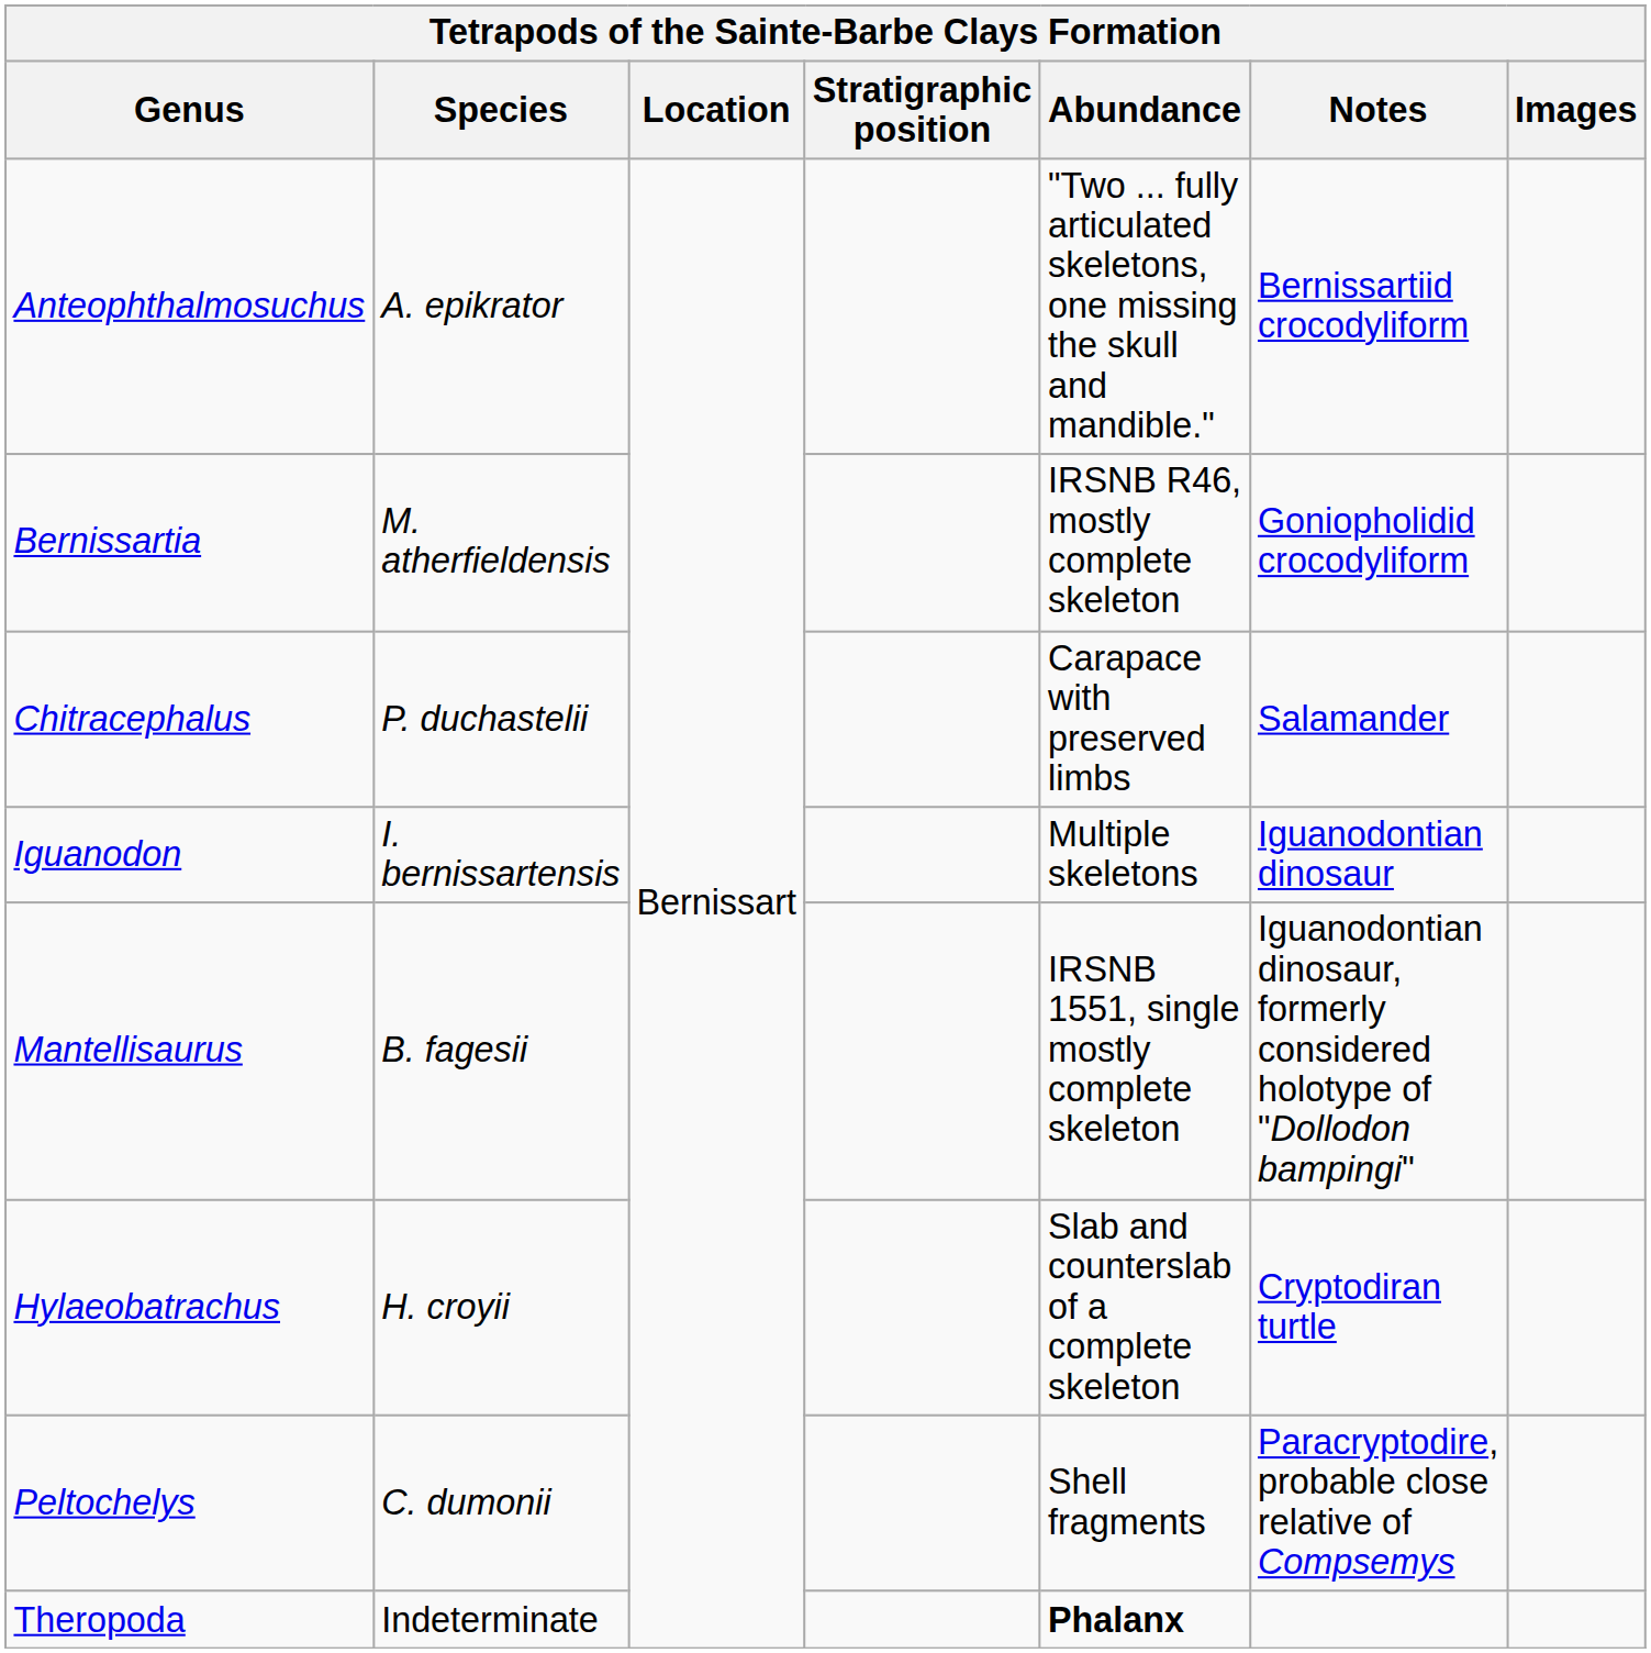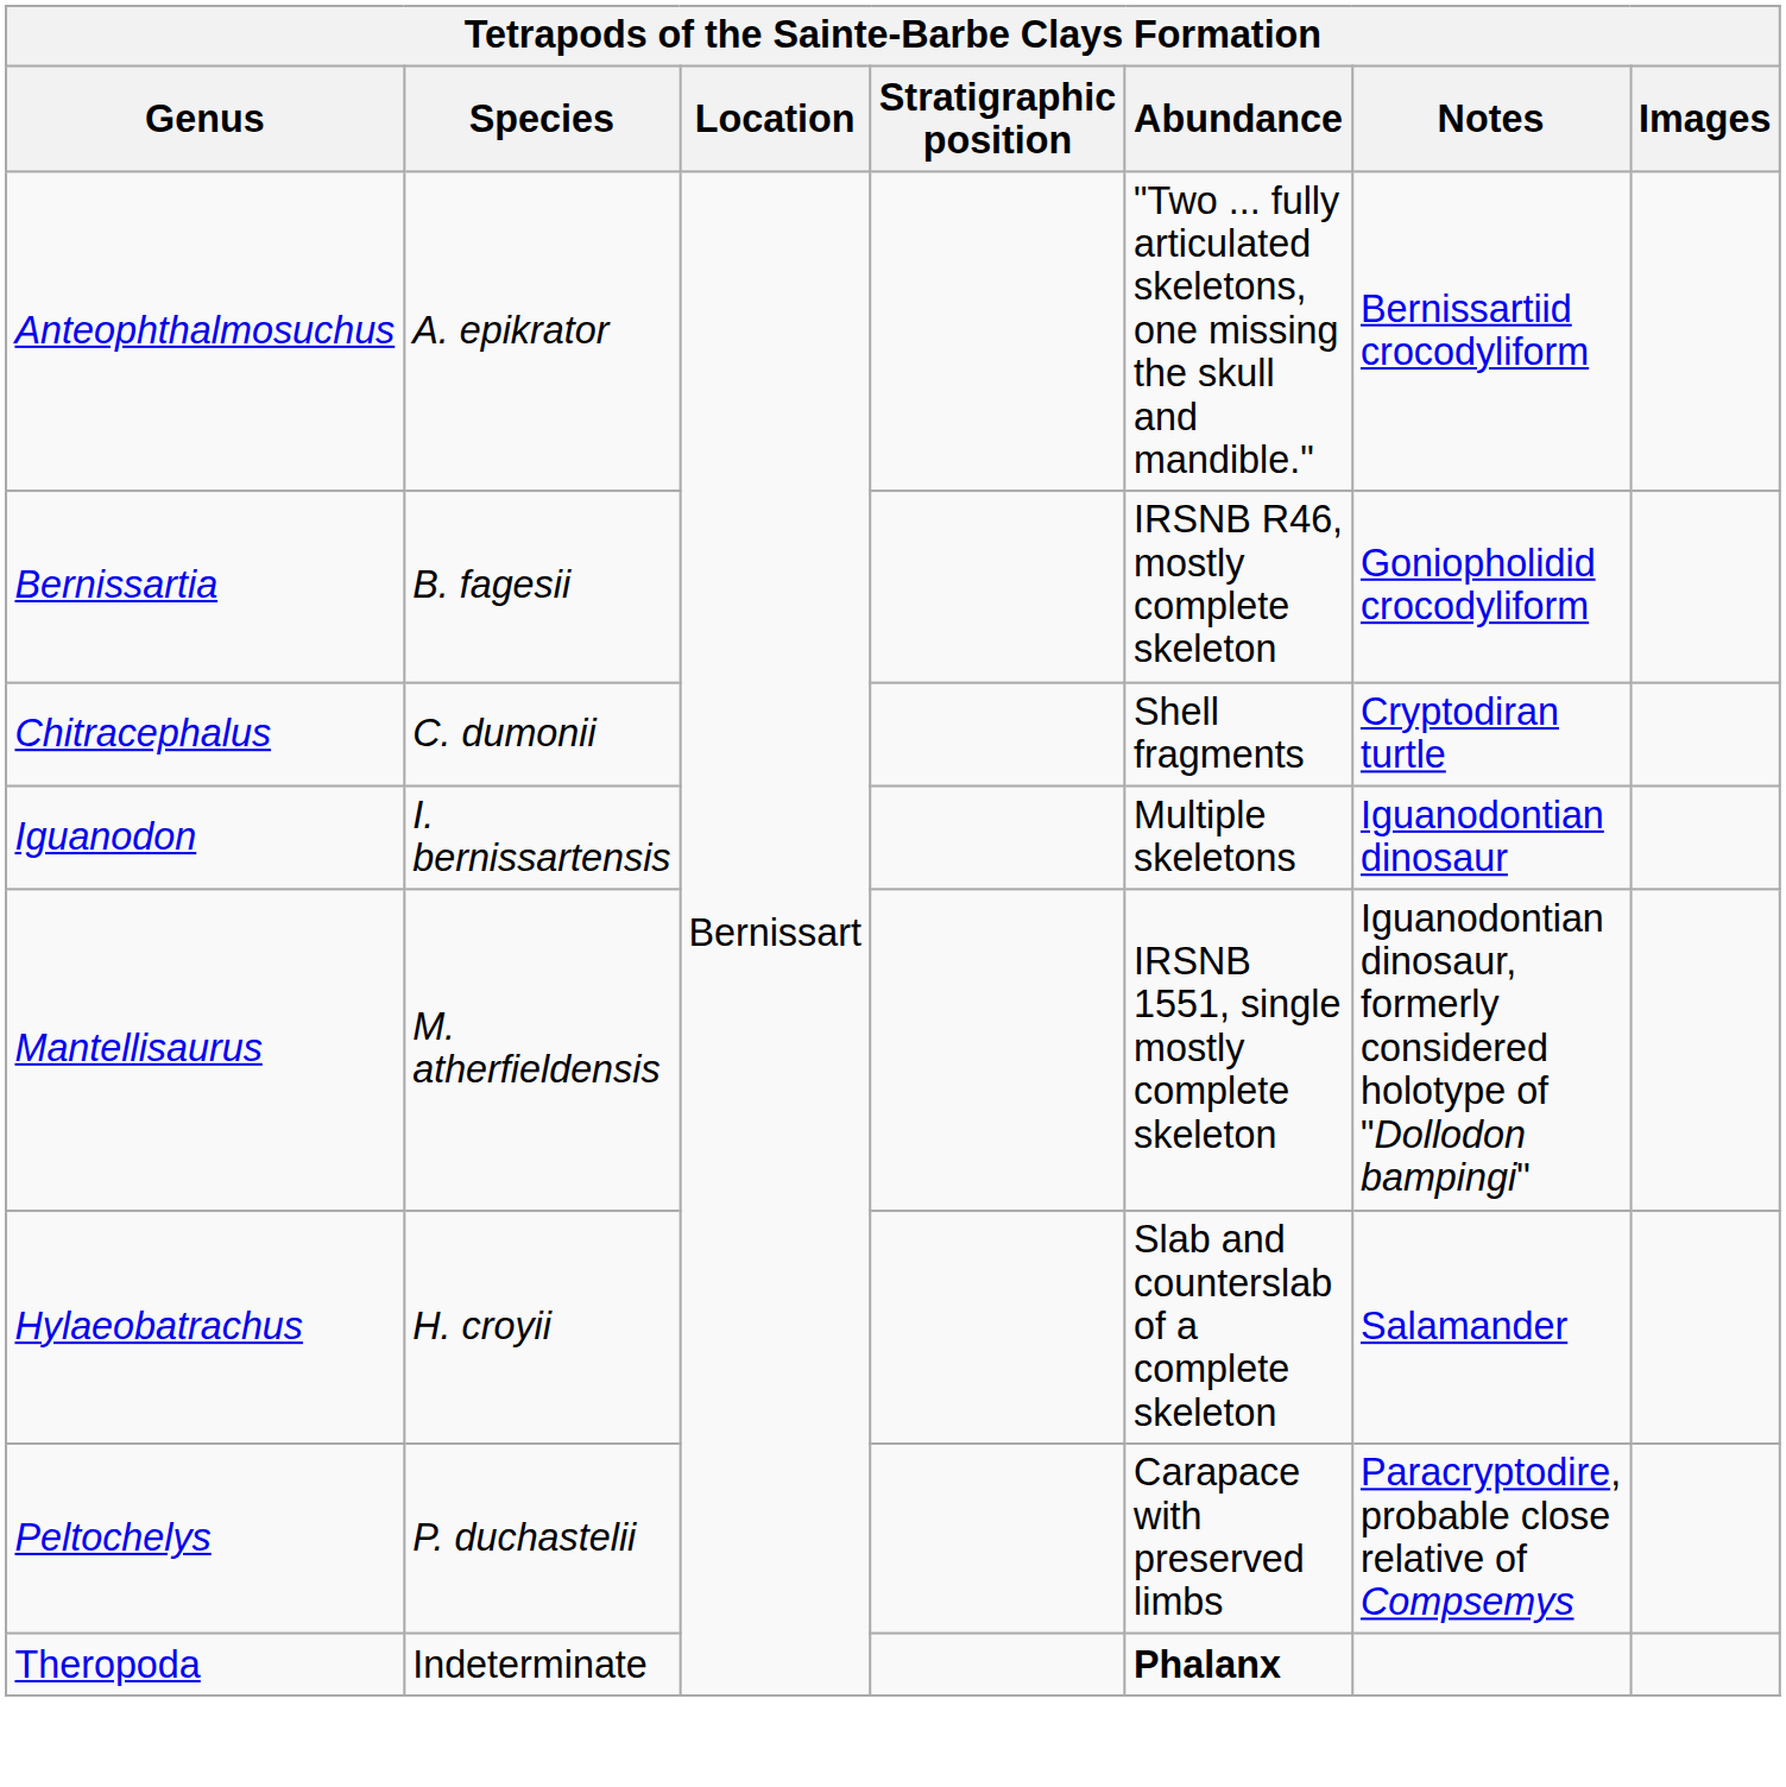 <table class="wikitable sortable">
 <tr>
 <th colspan="7" align="center"><strong>Tetrapods of the Sainte-Barbe Clays Formation</strong></th>
 </tr>
 <tr>
 <th>Genus</th>
 <th>Species</th>
 <th>Location</th>
 <th>Stratigraphic position</th>
 <th>Abundance</th>
 <th>Notes</th>
 <th>Images</th>
 </tr>
 <tr>
 <td><em><a href='#'>Anteophthalmosuchus</a></em></td>
 <td><em>A. epikrator</em></td>
 <td rowspan="8">Bernissart</td>
 <td></td>
 <td>"Two ... fully articulated skeletons, one missing the skull and mandible."</td>
 <td><a href='#'>Bernissartiid</a> <a href='#'>crocodyliform</a></td>
 <td></td>
 </tr>
 <tr>
 <td><em><a href='#'>Bernissartia</a></em></td>
-<td><em>M. atherfieldensis</em></td>
+<td><em>B. fagesii</em></td>
 <td></td>
 <td>IRSNB R46, mostly complete skeleton</td>
 <td><a href='#'>Goniopholidid</a> <a href='#'>crocodyliform</a></td>
 <td></td>
 </tr>
 <tr>
 <td><em><a href='#'>Chitracephalus</a></em></td>
-<td><em>P. duchastelii</em></td>
+<td><em>C. dumonii</em></td>
 <td></td>
-<td>Carapace with preserved limbs</td>
-<td><a href='#'>Salamander</a></td>
+<td>Shell fragments</td>
+<td><a href='#'>Cryptodiran</a> <a href='#'>turtle</a></td>
 <td></td>
 </tr>
 <tr>
 <td><em><a href='#'>Iguanodon</a></em></td>
 <td><em>I. bernissartensis</em></td>
 <td></td>
 <td>Multiple skeletons</td>
 <td><a href='#'>Iguanodontian</a> <a href='#'>dinosaur</a></td>
 <td></td>
 </tr>
 <tr>
 <td><em><a href='#'>Mantellisaurus</a></em></td>
-<td><em>B. fagesii</em></td>
+<td><em>M. atherfieldensis</em></td>
 <td></td>
 <td>IRSNB 1551, single mostly complete skeleton</td>
 <td>Iguanodontian dinosaur, formerly considered holotype of "<em>Dollodon bampingi</em>"</td>
 <td></td>
 </tr>
 <tr>
 <td><em><a href='#'>Hylaeobatrachus</a></em></td>
 <td><em>H. croyii</em></td>
 <td></td>
 <td>Slab and counterslab of a complete skeleton</td>
-<td><a href='#'>Cryptodiran</a> <a href='#'>turtle</a></td>
+<td><a href='#'>Salamander</a></td>
 <td></td>
 </tr>
 <tr>
 <td><em><a href='#'>Peltochelys</a></em></td>
-<td><em>C. dumonii</em></td>
+<td><em>P. duchastelii</em></td>
 <td></td>
-<td>Shell fragments</td>
+<td>Carapace with preserved limbs</td>
 <td><a href='#'>Paracryptodire</a>, probable close relative of <em><a href='#'>Compsemys</a></em></td>
 <td></td>
 </tr>
 <tr>
 <td><a href='#'>Theropoda</a></td>
 <td>Indeterminate</td>
 <td></td>
 <td><strong>Phalanx</strong></td>
 <td></td>
 <td></td>
 </tr>
 <tr>
 </tr>
 </table>
